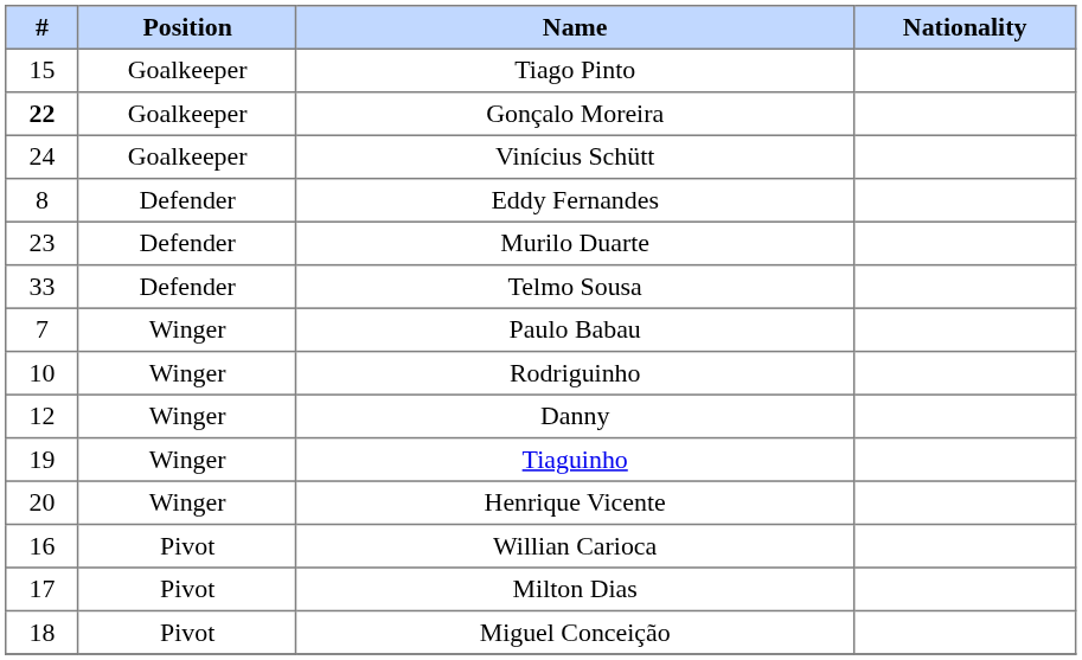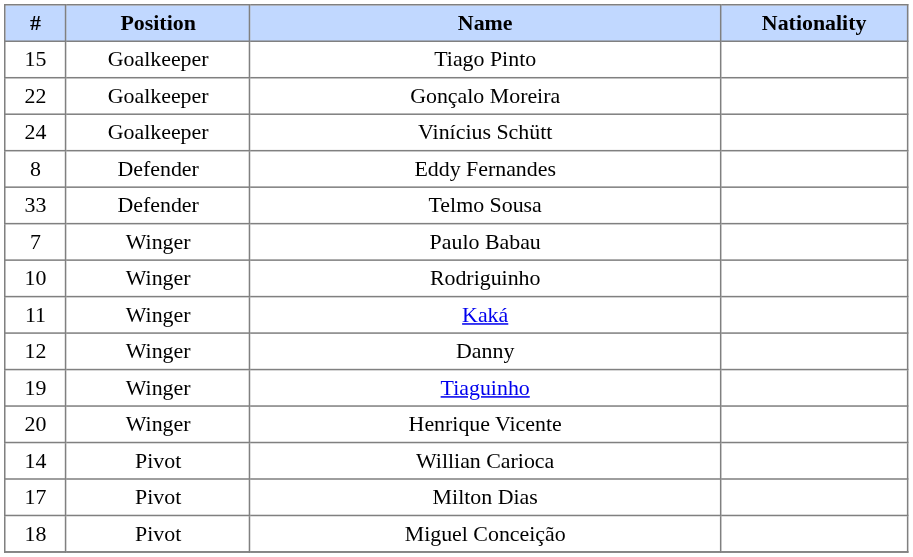 <table border=1 style="border-collapse:collapse; font-size:90%;" cellpadding=3 cellspacing=0 width=30%>
 <tr bgcolor=#C1D8FF>
 <th width=2%>#</th>
 <th width=5%>Position</th>
 <th width=20%>Name</th>
 <th width=5%>Nationality</th>
 </tr>
 <tr align=center>
 <td>15</td>
 <td>Goalkeeper</td>
 <td>Tiago Pinto</td>
 <td></td>
 </tr>
 <tr align=center>
-<td><strong>22</strong></td>
+<td>22</td>
 <td>Goalkeeper</td>
 <td>Gonçalo Moreira</td>
 <td></td>
 </tr>
 <tr align=center>
 <td>24</td>
 <td>Goalkeeper</td>
 <td>Vinícius Schütt</td>
 <td></td>
 </tr>
 <tr align=center>
 <td>8</td>
 <td>Defender</td>
 <td>Eddy Fernandes</td>
-<td></td>
-</tr>
-<tr align=center>
-<td>23</td>
-<td>Defender</td>
-<td>Murilo Duarte</td>
 <td></td>
 </tr>
 <tr align=center>
 <td>33</td>
 <td>Defender</td>
 <td>Telmo Sousa</td>
 <td></td>
 </tr>
 <tr align=center>
 <td>7</td>
 <td>Winger</td>
 <td>Paulo Babau</td>
 <td></td>
 </tr>
 <tr align=center>
 <td>10</td>
 <td>Winger</td>
 <td>Rodriguinho</td>
 <td></td>
 </tr>
 <tr align=center>
+<td>11</td>
+<td>Winger</td>
+<td><a href='#'>Kaká</a></td>
+<td></td>
+</tr>
+<tr align=center>
 <td>12</td>
 <td>Winger</td>
 <td>Danny</td>
 <td></td>
 </tr>
 <tr align=center>
 <td>19</td>
 <td>Winger</td>
 <td><a href='#'>Tiaguinho</a></td>
 <td></td>
 </tr>
 <tr align=center>
 <td>20</td>
 <td>Winger</td>
 <td>Henrique Vicente</td>
 <td></td>
 </tr>
 <tr align=center>
-<td>16</td>
+<td>14</td>
 <td>Pivot</td>
 <td>Willian Carioca</td>
 <td></td>
 </tr>
 <tr align=center>
 <td>17</td>
 <td>Pivot</td>
 <td>Milton Dias</td>
 <td></td>
 </tr>
 <tr align=center>
 <td>18</td>
 <td>Pivot</td>
 <td>Miguel Conceição</td>
 <td></td>
 </tr>
 <tr align=center>
 </tr>
 </table>
